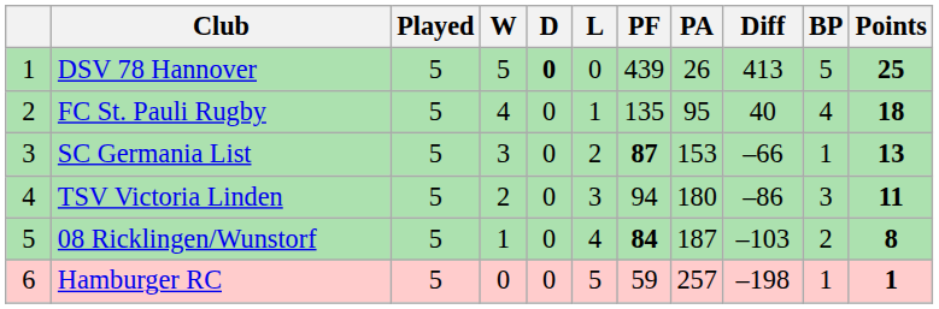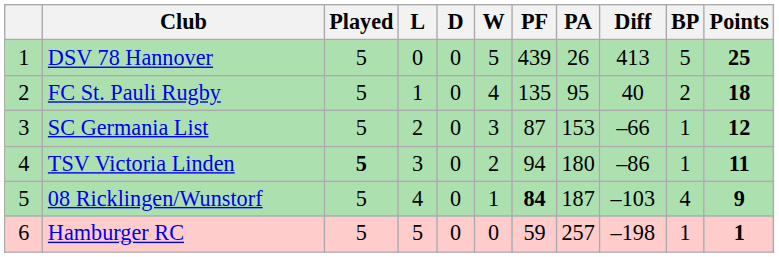 <table class="wikitable" style="text-align: center;">
 <tr>
 <th bgcolor="#efefef" width="20"></th>
 <th bgcolor="#efefef" width="195">Club</th>
 <th bgcolor="#efefef" width="20">Played</th>
+<th bgcolor="#efefef" width="20">L</th>
+<th bgcolor="#efefef" width="20">D</th>
 <th bgcolor="#efefef" width="20">W</th>
-<th bgcolor="#efefef" width="20">D</th>
-<th bgcolor="#efefef" width="20">L</th>
 <th bgcolor="#efefef" width="20">PF</th>
 <th bgcolor="#efefef" width="20">PA</th>
 <th bgcolor="#efefef" width="40">Diff</th>
 <th bgcolor="#efefef" width="20">BP</th>
 <th bgcolor="#efefef" width="20">Points</th>
 </tr>
 <tr bgcolor=#ACE1AF align=center>
 <td>1</td>
 <td align=left><a href='#'>DSV 78 Hannover</a></td>
 <td>5</td>
+<td>0</td>
+<td>0</td>
 <td>5</td>
-<td><strong>0</strong></td>
-<td>0</td>
 <td>439</td>
 <td>26</td>
 <td>413</td>
 <td>5</td>
 <td><strong>25</strong></td>
 </tr>
 <tr bgcolor=#ACE1AF align=center>
 <td>2</td>
 <td align=left><a href='#'>FC St. Pauli Rugby</a></td>
 <td>5</td>
+<td>1</td>
+<td>0</td>
 <td>4</td>
-<td>0</td>
-<td>1</td>
 <td>135</td>
 <td>95</td>
 <td>40</td>
-<td>4</td>
+<td>2</td>
 <td><strong>18</strong></td>
 </tr>
 <tr bgcolor=#ACE1AF align=center>
 <td>3</td>
 <td align=left><a href='#'>SC Germania List</a></td>
 <td>5</td>
+<td>2</td>
+<td>0</td>
 <td>3</td>
-<td>0</td>
-<td>2</td>
-<td><strong>87</strong></td>
+<td>87</td>
 <td>153</td>
 <td>–66</td>
 <td>1</td>
-<td><strong>13</strong></td>
+<td><strong>12</strong></td>
 </tr>
 <tr bgcolor=#ACE1AF align=center>
 <td>4</td>
 <td align=left><a href='#'>TSV Victoria Linden</a></td>
-<td>5</td>
+<td><strong>5</strong></td>
+<td>3</td>
+<td>0</td>
 <td>2</td>
-<td>0</td>
-<td>3</td>
 <td>94</td>
 <td>180</td>
 <td>–86</td>
-<td>3</td>
+<td>1</td>
 <td><strong>11</strong></td>
 </tr>
 <tr bgcolor=#ACE1AF align=center>
 <td>5</td>
 <td align=left><a href='#'>08 Ricklingen/Wunstorf</a></td>
 <td>5</td>
+<td>4</td>
+<td>0</td>
 <td>1</td>
-<td>0</td>
-<td>4</td>
 <td><strong>84</strong></td>
 <td>187</td>
 <td>–103</td>
-<td>2</td>
-<td><strong>8</strong></td>
+<td>4</td>
+<td><strong>9</strong></td>
 </tr>
 <tr bgcolor=#ffcccc align=center>
 <td>6</td>
 <td align=left><a href='#'>Hamburger RC</a></td>
 <td>5</td>
+<td>5</td>
 <td>0</td>
 <td>0</td>
-<td>5</td>
 <td>59</td>
 <td>257</td>
 <td>–198</td>
 <td>1</td>
 <td><strong>1</strong></td>
 </tr>
 </table>
